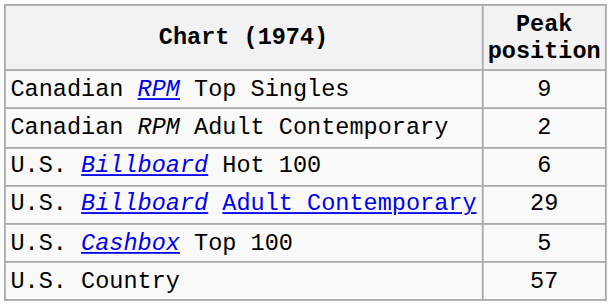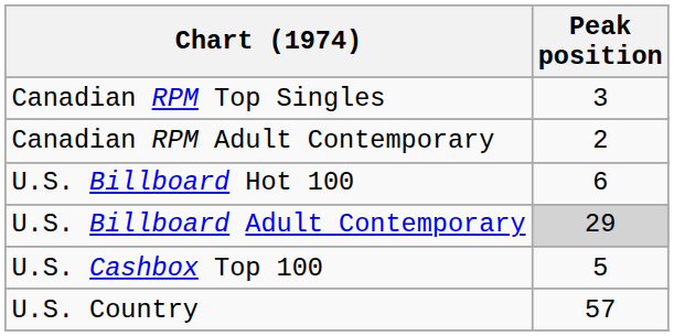 <table class="wikitable sortable">
 <tr>
 <th align="left">Chart (1974)</th>
 <th align="left">Peak<br>position</th>
 </tr>
 <tr>
 <td>Canadian <em><a href='#'>RPM</a></em> Top Singles</td>
-<td style="text-align:center;">9</td>
+<td style="text-align:center;">3</td>
 </tr>
 <tr>
 <td>Canadian <em>RPM</em> Adult Contemporary</td>
 <td style="text-align:center;">2</td>
 </tr>
 <tr>
 <td>U.S. <em><a href='#'>Billboard</a></em> Hot 100</td>
 <td style="text-align:center;">6</td>
 </tr>
 <tr>
 <td>U.S. <em><a href='#'>Billboard</a></em> <a href='#'>Adult Contemporary</a></td>
-<td style="text-align:center;">29</td>
+<td style="background: lightgrey; text-align:center;">29</td>
 </tr>
 <tr>
 <td>U.S. <em><a href='#'>Cashbox</a></em> Top 100</td>
 <td style="text-align:center;">5</td>
 </tr>
 <tr>
 <td>U.S. Country</td>
 <td style="text-align:center;">57</td>
 </tr>
 </table>
